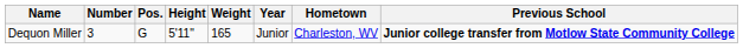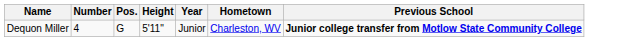 <table class="wikitable sortable" border="1">
 <tr>
 <th>Name</th>
 <th>Number</th>
 <th>Pos.</th>
 <th>Height</th>
-<th>Weight</th>
 <th>Year</th>
 <th>Hometown</th>
 <th class="unsortable">Previous School</th>
 </tr>
 <tr>
 <td>Dequon Miller</td>
-<td>3</td>
+<td>4</td>
 <td>G</td>
 <td>5'11"</td>
-<td>165</td>
 <td>Junior</td>
 <td><a href='#'>Charleston, WV</a></td>
 <td><strong>Junior college transfer from <a href='#'>Motlow State Community College</a></strong></td>
 </tr>
 </table>
